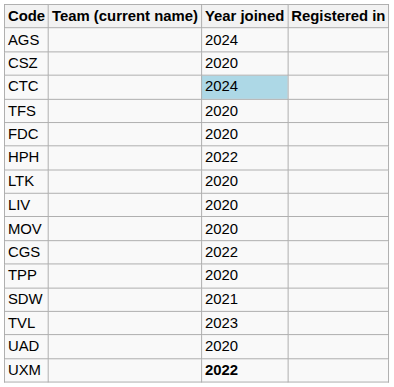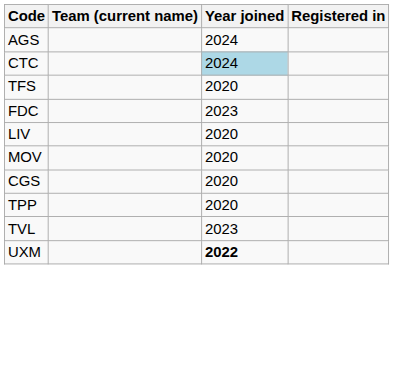 <table class="wikitable sortable">
 <tr>
 <th>Code</th>
 <th>Team (current name)</th>
 <th>Year joined</th>
 <th>Registered in</th>
 </tr>
 <tr>
 <td>AGS</td>
 <td></td>
 <td>2024</td>
-<td></td>
-</tr>
-<tr>
-<td>CSZ</td>
-<td></td>
-<td>2020</td>
 <td></td>
 </tr>
 <tr>
 <td>CTC</td>
 <td></td>
 <td style="background: lightblue;">2024</td>
 <td></td>
 </tr>
 <tr>
 <td>TFS</td>
 <td></td>
 <td>2020</td>
 <td></td>
 </tr>
 <tr>
 <td>FDC</td>
 <td></td>
-<td>2020</td>
-<td></td>
-</tr>
-<tr>
-<td>HPH</td>
-<td></td>
-<td>2022</td>
-<td></td>
-</tr>
-<tr>
-<td>LTK</td>
-<td></td>
-<td>2020</td>
+<td>2023</td>
 <td></td>
 </tr>
 <tr>
 <td>LIV</td>
 <td></td>
 <td>2020</td>
 <td></td>
 </tr>
 <tr>
 <td>MOV</td>
 <td></td>
 <td>2020</td>
 <td></td>
 </tr>
 <tr>
 <td>CGS</td>
 <td></td>
-<td>2022</td>
+<td>2020</td>
 <td></td>
 </tr>
 <tr>
 <td>TPP</td>
 <td></td>
 <td>2020</td>
 <td></td>
 </tr>
 <tr>
-<td>SDW</td>
-<td></td>
-<td>2021</td>
-<td></td>
-</tr>
-<tr>
 <td>TVL</td>
 <td></td>
 <td>2023</td>
-<td></td>
-</tr>
-<tr>
-<td>UAD</td>
-<td></td>
-<td>2020</td>
 <td></td>
 </tr>
 <tr>
 <td>UXM</td>
 <td></td>
 <td><strong>2022</strong></td>
 <td></td>
 </tr>
 </table>
